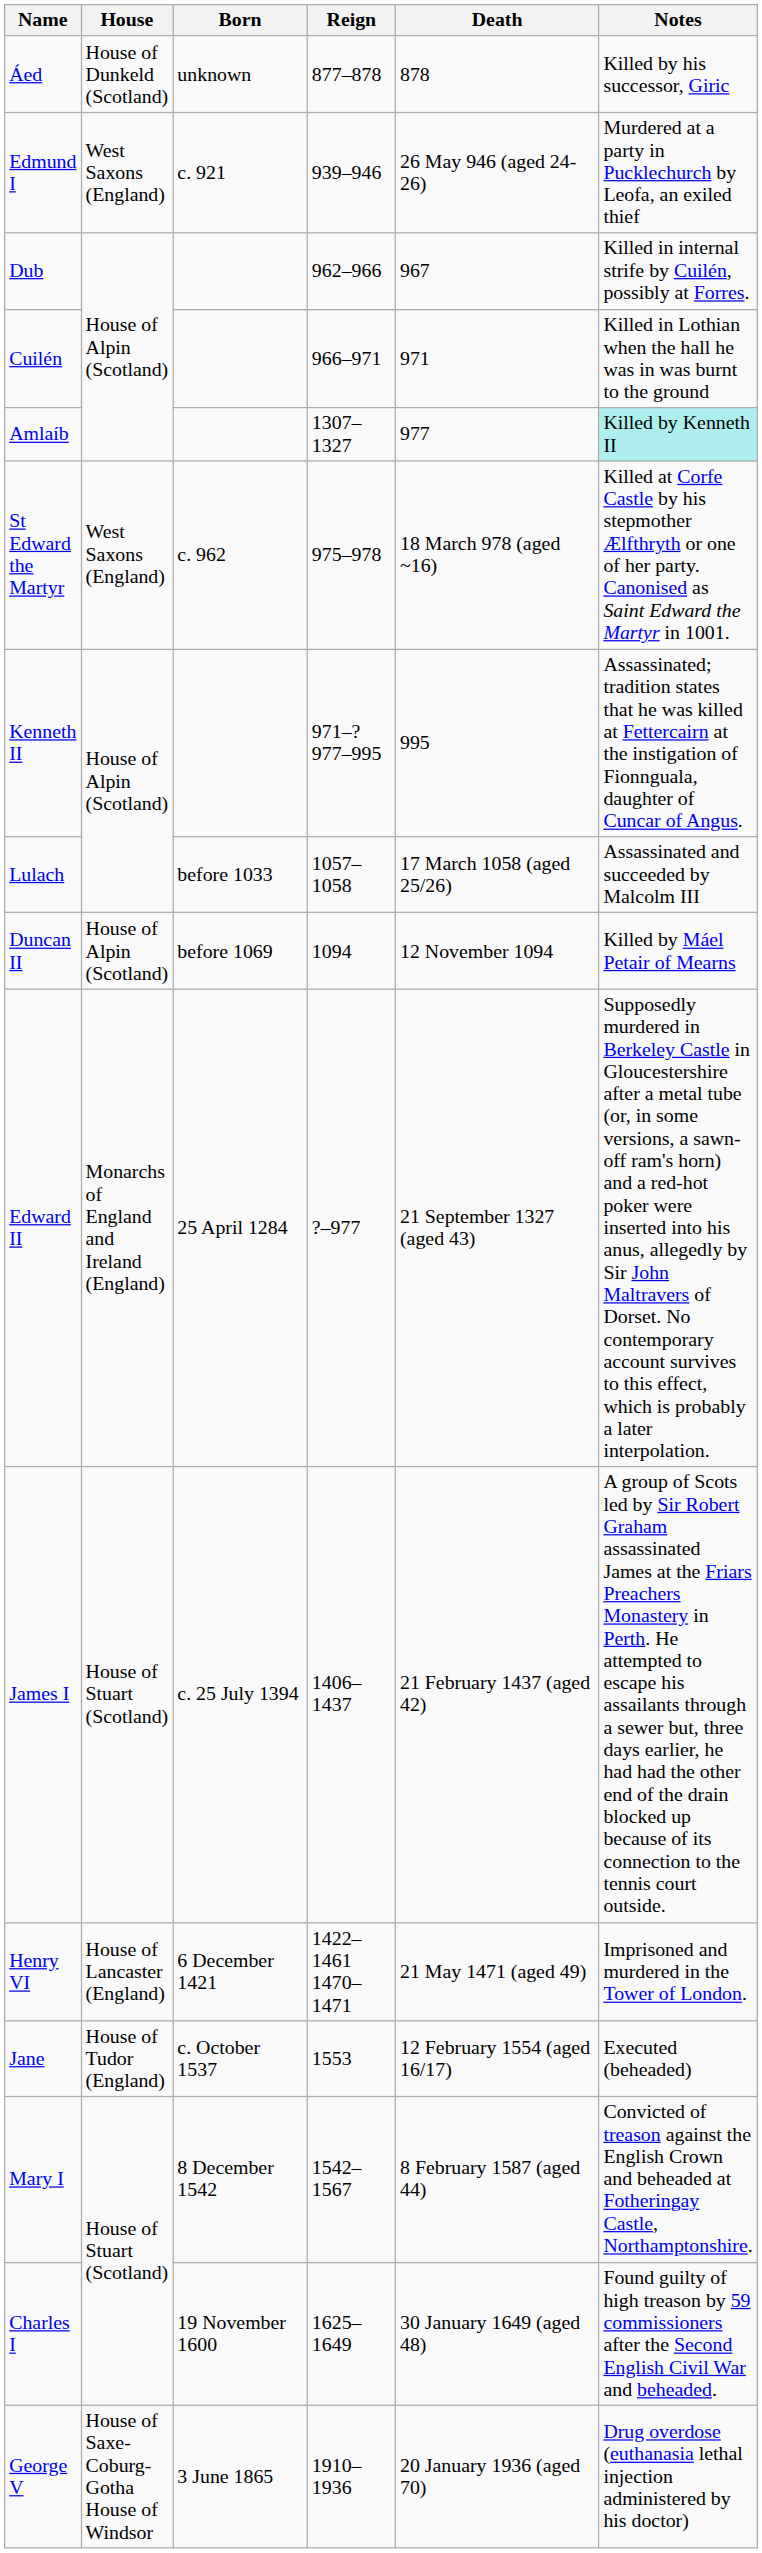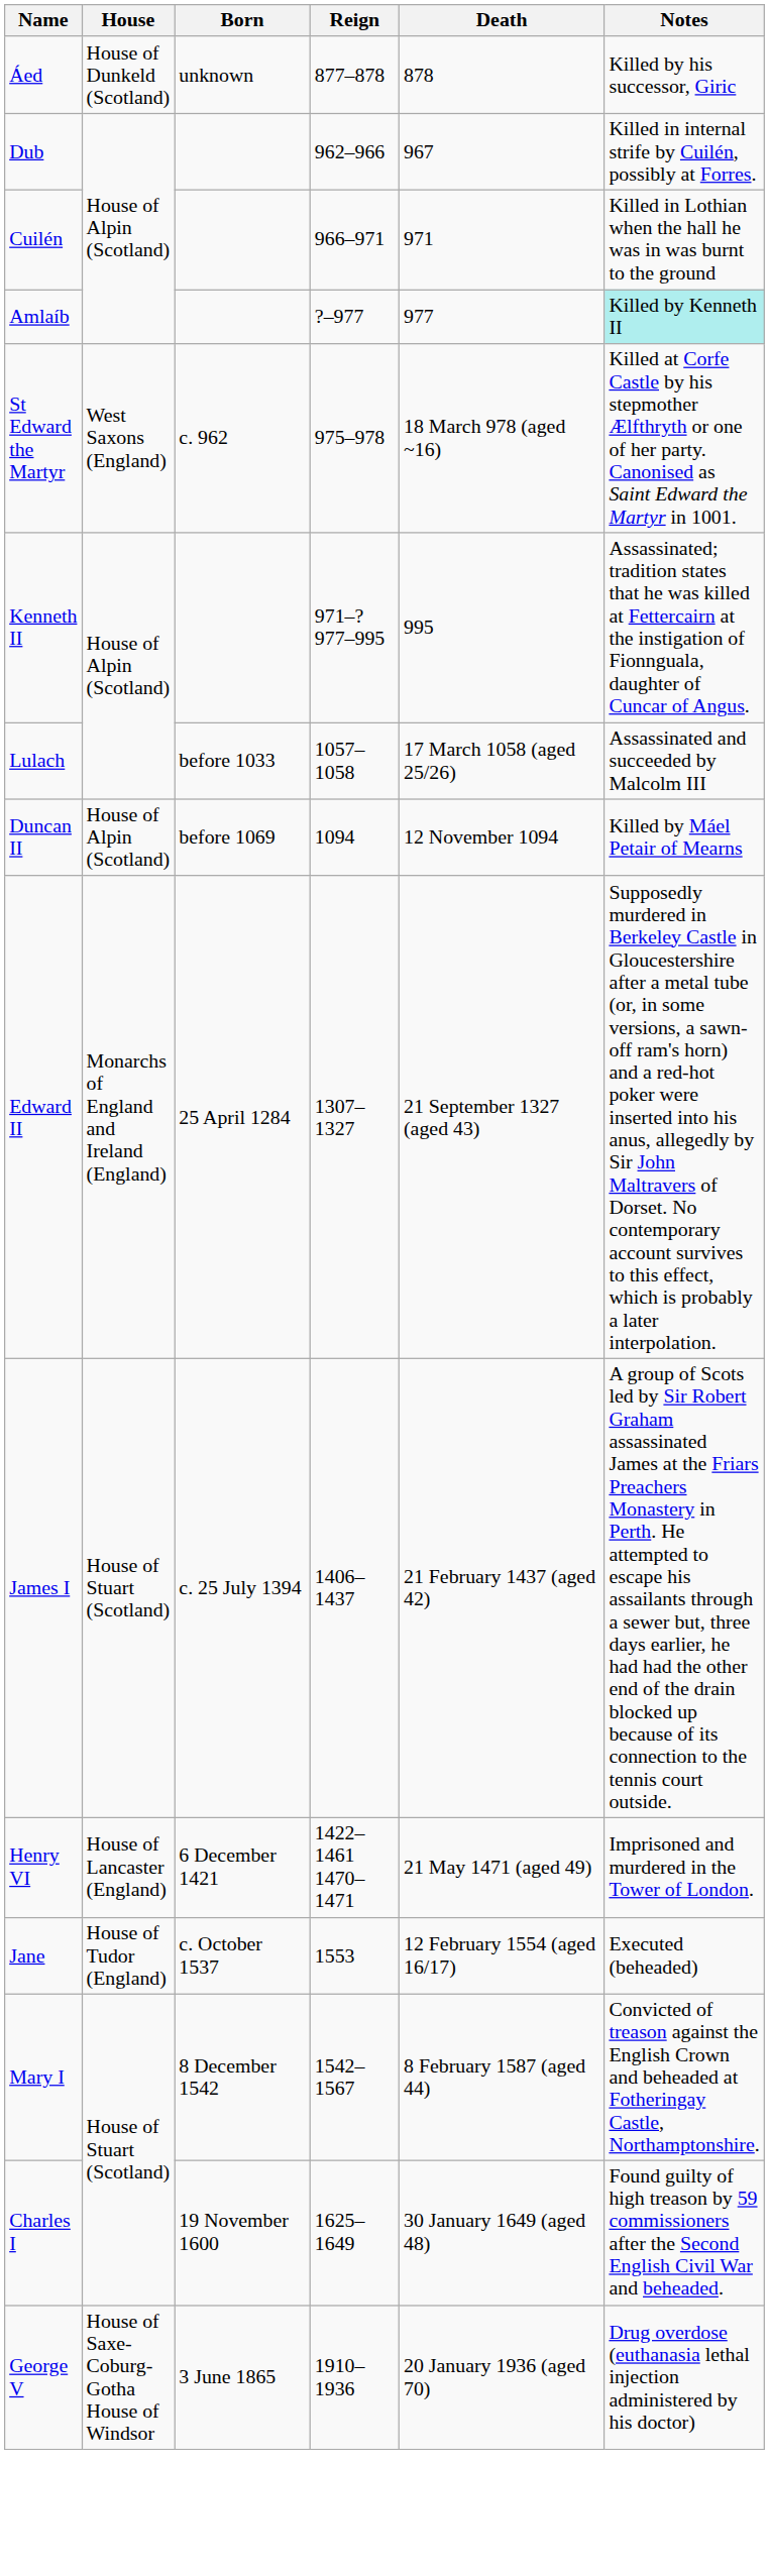 <table class="wikitable">
 <tr>
 <th>Name</th>
 <th>House</th>
 <th width=110>Born</th>
 <th width=70>Reign</th>
 <th width=180>Death</th>
 <th>Notes</th>
 </tr>
 <tr>
 <td><a href='#'>Áed</a></td>
 <td>House of Dunkeld (Scotland)</td>
 <td>unknown</td>
 <td>877–878</td>
 <td>878</td>
 <td>Killed by his successor, <a href='#'>Giric</a></td>
-</tr>
-<tr>
-<td><a href='#'>Edmund I</a></td>
-<td>West Saxons (England)</td>
-<td>c. 921</td>
-<td>939–946</td>
-<td>26 May 946 (aged 24-26)</td>
-<td>Murdered at a party in <a href='#'>Pucklechurch</a> by Leofa, an exiled thief</td>
 </tr>
 <tr>
 <td><a href='#'>Dub</a></td>
 <td rowspan="3">House of Alpin (Scotland)</td>
 <td></td>
 <td>962–966</td>
 <td>967</td>
 <td>Killed in internal strife by <a href='#'>Cuilén</a>, possibly at <a href='#'>Forres</a>.</td>
 </tr>
 <tr>
 <td><a href='#'>Cuilén</a></td>
 <td></td>
 <td>966–971</td>
 <td>971</td>
 <td>Killed in Lothian when the hall he was in was burnt to the ground</td>
 </tr>
 <tr>
 <td><a href='#'>Amlaíb</a></td>
 <td></td>
-<td>1307–1327</td>
+<td>?–977</td>
 <td>977</td>
 <td style="background: paleturquoise;">Killed by Kenneth II</td>
 </tr>
 <tr>
 <td><a href='#'>St Edward the Martyr</a></td>
 <td>West Saxons (England)</td>
 <td>c. 962</td>
 <td>975–978</td>
 <td>18 March 978 (aged ~16)</td>
 <td>Killed at <a href='#'>Corfe Castle</a> by his stepmother <a href='#'>Ælfthryth</a> or one of her party.  <a href='#'>Canonised</a> as <em>Saint Edward the <a href='#'>Martyr</a></em> in 1001.</td>
 </tr>
 <tr>
 <td><a href='#'>Kenneth II</a></td>
 <td rowspan="2">House of Alpin (Scotland)</td>
 <td></td>
 <td>971–?<br>977–995</td>
 <td>995</td>
 <td>Assassinated; tradition states that he was killed at <a href='#'>Fettercairn</a> at the instigation of Fionnguala, daughter of <a href='#'>Cuncar of Angus</a>.</td>
 </tr>
 <tr>
 <td><a href='#'>Lulach</a></td>
 <td>before 1033</td>
 <td>1057–1058</td>
 <td>17 March 1058 (aged 25/26)</td>
 <td>Assassinated and succeeded by Malcolm III</td>
 </tr>
 <tr>
 <td><a href='#'>Duncan II</a></td>
 <td>House of Alpin (Scotland)</td>
 <td>before 1069</td>
 <td>1094</td>
 <td>12 November 1094</td>
 <td>Killed by <a href='#'>Máel Petair of Mearns</a></td>
 </tr>
 <tr>
 <td><a href='#'>Edward II</a></td>
 <td>Monarchs of England and Ireland (England)</td>
 <td>25 April 1284</td>
-<td>?–977</td>
+<td>1307–1327</td>
 <td>21 September 1327 (aged 43)</td>
 <td>Supposedly murdered in <a href='#'>Berkeley Castle</a> in Gloucestershire after a metal tube (or, in some versions, a sawn-off ram's horn) and a red-hot poker were inserted into his anus, allegedly by Sir <a href='#'>John Maltravers</a> of Dorset. No contemporary account survives to this effect, which is probably a later interpolation.</td>
 </tr>
 <tr>
 <td><a href='#'>James I</a></td>
 <td>House of Stuart (Scotland)</td>
 <td>c. 25 July 1394</td>
 <td>1406–1437</td>
 <td>21 February 1437 (aged 42)</td>
 <td>A group of Scots led by <a href='#'>Sir Robert Graham</a> assassinated James at the <a href='#'>Friars Preachers Monastery</a> in <a href='#'>Perth</a>. He attempted to escape his assailants through a sewer but, three days earlier, he had had the other end of the drain blocked up because of its connection to the tennis court outside.</td>
 </tr>
 <tr>
 <td><a href='#'>Henry VI</a></td>
 <td>House of Lancaster (England)</td>
 <td>6 December 1421</td>
 <td>1422–1461<br>1470–1471</td>
 <td>21 May 1471 (aged 49)</td>
 <td>Imprisoned and murdered in the <a href='#'>Tower of London</a>.</td>
 </tr>
 <tr>
 <td><a href='#'>Jane</a></td>
 <td>House of Tudor (England)</td>
 <td>c. October 1537</td>
 <td>1553</td>
 <td>12 February 1554 (aged 16/17)</td>
 <td>Executed (beheaded)</td>
 </tr>
 <tr>
 <td><a href='#'>Mary I</a></td>
 <td rowspan="2">House of Stuart (Scotland)</td>
 <td>8 December 1542</td>
 <td>1542–1567</td>
 <td>8 February 1587 (aged 44)</td>
 <td>Convicted of <a href='#'>treason</a> against the English Crown and beheaded at <a href='#'>Fotheringay Castle</a>, <a href='#'>Northamptonshire</a>.</td>
 </tr>
 <tr>
 <td><a href='#'>Charles I</a></td>
 <td>19 November 1600</td>
 <td>1625–1649</td>
 <td>30 January 1649 (aged 48)</td>
 <td>Found guilty of high treason by <a href='#'>59 commissioners</a> after the <a href='#'>Second English Civil War</a> and <a href='#'>beheaded</a>.</td>
 </tr>
 <tr>
 <td><a href='#'>George V</a></td>
 <td>House of Saxe-Coburg-Gotha<br>House of Windsor</td>
 <td>3 June 1865</td>
 <td>1910–1936</td>
 <td>20 January 1936 (aged 70)</td>
 <td><a href='#'>Drug overdose</a> (<a href='#'>euthanasia</a> lethal injection administered by his doctor)</td>
 </tr>
 </table>
